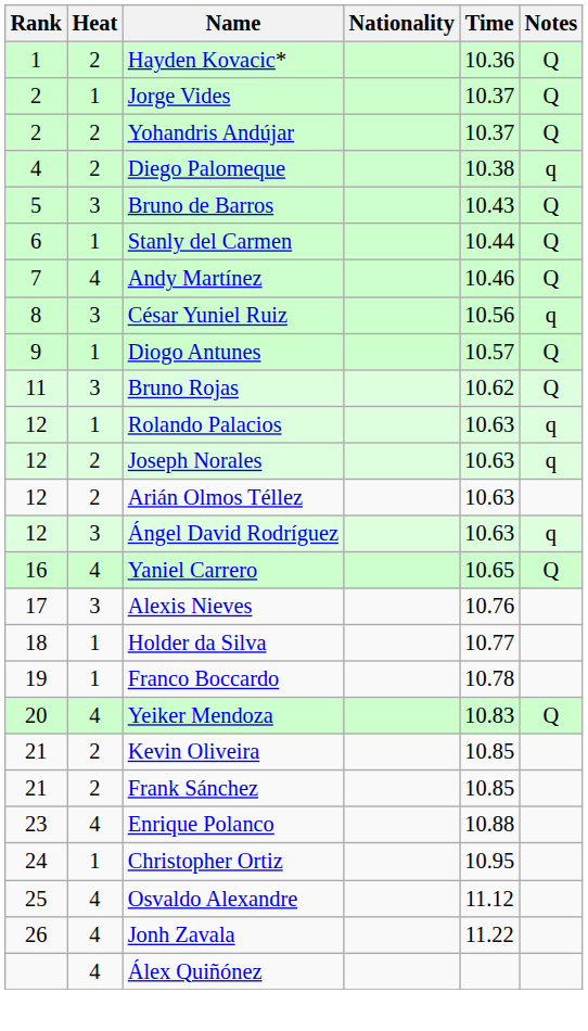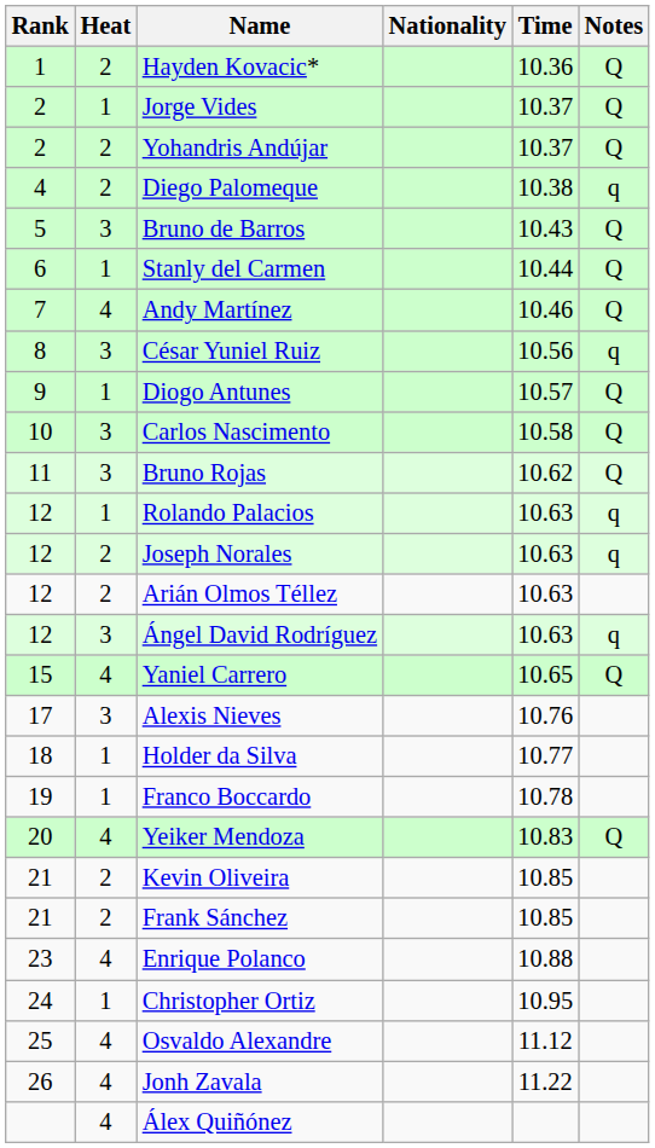 <table class="wikitable sortable" style="text-align:center;font-size:95%">
 <tr>
 <th>Rank</th>
 <th>Heat</th>
 <th>Name</th>
 <th>Nationality</th>
 <th>Time</th>
 <th>Notes</th>
 </tr>
 <tr bgcolor=ccffcc>
 <td>1</td>
 <td>2</td>
 <td align=left><a href='#'>Hayden Kovacic</a>*</td>
 <td align=left></td>
 <td>10.36</td>
 <td>Q</td>
 </tr>
 <tr bgcolor=ccffcc>
 <td>2</td>
 <td>1</td>
 <td align=left><a href='#'>Jorge Vides</a></td>
 <td align=left></td>
 <td>10.37</td>
 <td>Q</td>
 </tr>
 <tr bgcolor=ccffcc>
 <td>2</td>
 <td>2</td>
 <td align=left><a href='#'>Yohandris Andújar</a></td>
 <td align=left></td>
 <td>10.37</td>
 <td>Q</td>
 </tr>
 <tr bgcolor=ccffcc>
 <td>4</td>
 <td>2</td>
 <td align=left><a href='#'>Diego Palomeque</a></td>
 <td align=left></td>
 <td>10.38</td>
 <td>q</td>
 </tr>
 <tr bgcolor=ccffcc>
 <td>5</td>
 <td>3</td>
 <td align=left><a href='#'>Bruno de Barros</a></td>
 <td align=left></td>
 <td>10.43</td>
 <td>Q</td>
 </tr>
 <tr bgcolor=ccffcc>
 <td>6</td>
 <td>1</td>
 <td align=left><a href='#'>Stanly del Carmen</a></td>
 <td align=left></td>
 <td>10.44</td>
 <td>Q</td>
 </tr>
 <tr bgcolor=ccffcc>
 <td>7</td>
 <td>4</td>
 <td align=left><a href='#'>Andy Martínez</a></td>
 <td align=left></td>
 <td>10.46</td>
 <td>Q</td>
 </tr>
 <tr bgcolor=ccffcc>
 <td>8</td>
 <td>3</td>
 <td align=left><a href='#'>César Yuniel Ruiz</a></td>
 <td align=left></td>
 <td>10.56</td>
 <td>q</td>
 </tr>
 <tr bgcolor=ccffcc>
 <td>9</td>
 <td>1</td>
 <td align=left><a href='#'>Diogo Antunes</a></td>
 <td align=left></td>
 <td>10.57</td>
 <td>Q</td>
 </tr>
+<tr bgcolor=ccffcc>
+<td>10</td>
+<td>3</td>
+<td align=left><a href='#'>Carlos Nascimento</a></td>
+<td align=left></td>
+<td>10.58</td>
+<td>Q</td>
+</tr>
 <tr bgcolor=ddffdd>
 <td>11</td>
 <td>3</td>
 <td align=left><a href='#'>Bruno Rojas</a></td>
 <td align=left></td>
 <td>10.62</td>
 <td>Q</td>
 </tr>
 <tr bgcolor=ddffdd>
 <td>12</td>
 <td>1</td>
 <td align=left><a href='#'>Rolando Palacios</a></td>
 <td align=left></td>
 <td>10.63</td>
 <td>q</td>
 </tr>
 <tr bgcolor=ddffdd>
 <td>12</td>
 <td>2</td>
 <td align=left><a href='#'>Joseph Norales</a></td>
 <td align=left></td>
 <td>10.63</td>
 <td>q</td>
 </tr>
 <tr>
 <td>12</td>
 <td>2</td>
 <td align=left><a href='#'>Arián Olmos Téllez</a></td>
 <td align=left></td>
 <td>10.63</td>
 <td></td>
 </tr>
 <tr bgcolor=ddffdd>
 <td>12</td>
 <td>3</td>
 <td align=left><a href='#'>Ángel David Rodríguez</a></td>
 <td align=left></td>
 <td>10.63</td>
 <td>q</td>
 </tr>
 <tr bgcolor=ccffcc>
-<td>16</td>
+<td>15</td>
 <td>4</td>
 <td align=left><a href='#'>Yaniel Carrero</a></td>
 <td align=left></td>
 <td>10.65</td>
 <td>Q</td>
 </tr>
 <tr>
 <td>17</td>
 <td>3</td>
 <td align=left><a href='#'>Alexis Nieves</a></td>
 <td align=left></td>
 <td>10.76</td>
 <td></td>
 </tr>
 <tr>
 <td>18</td>
 <td>1</td>
 <td align=left><a href='#'>Holder da Silva</a></td>
 <td align=left></td>
 <td>10.77</td>
 <td></td>
 </tr>
 <tr>
 <td>19</td>
 <td>1</td>
 <td align=left><a href='#'>Franco Boccardo</a></td>
 <td align=left></td>
 <td>10.78</td>
 <td></td>
 </tr>
 <tr bgcolor=ccffcc>
 <td>20</td>
 <td>4</td>
 <td align=left><a href='#'>Yeiker Mendoza</a></td>
 <td align=left></td>
 <td>10.83</td>
 <td>Q</td>
 </tr>
 <tr>
 <td>21</td>
 <td>2</td>
 <td align=left><a href='#'>Kevin Oliveira</a></td>
 <td align=left></td>
 <td>10.85</td>
 <td></td>
 </tr>
 <tr>
 <td>21</td>
 <td>2</td>
 <td align=left><a href='#'>Frank Sánchez</a></td>
 <td align=left></td>
 <td>10.85</td>
 <td></td>
 </tr>
 <tr>
 <td>23</td>
 <td>4</td>
 <td align=left><a href='#'>Enrique Polanco</a></td>
 <td align=left></td>
 <td>10.88</td>
 <td></td>
 </tr>
 <tr>
 <td>24</td>
 <td>1</td>
 <td align=left><a href='#'>Christopher Ortiz</a></td>
 <td align=left></td>
 <td>10.95</td>
 <td></td>
 </tr>
 <tr>
 <td>25</td>
 <td>4</td>
 <td align=left><a href='#'>Osvaldo Alexandre</a></td>
 <td align=left></td>
 <td>11.12</td>
 <td></td>
 </tr>
 <tr>
 <td>26</td>
 <td>4</td>
 <td align=left><a href='#'>Jonh Zavala</a></td>
 <td align=left></td>
 <td>11.22</td>
 <td></td>
 </tr>
 <tr>
 <td></td>
 <td>4</td>
 <td align=left><a href='#'>Álex Quiñónez</a></td>
 <td align=left></td>
 <td></td>
 <td></td>
 </tr>
 </table>
